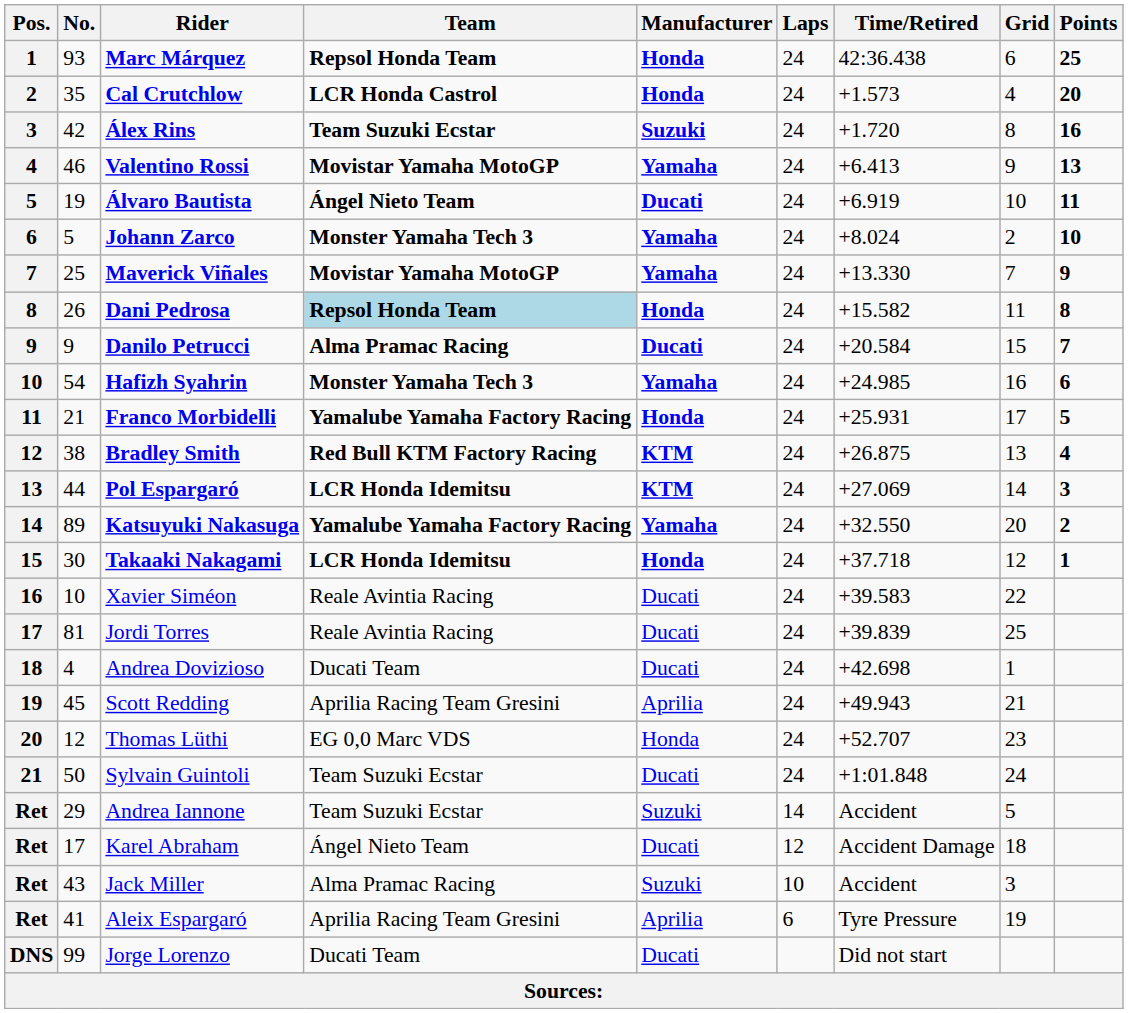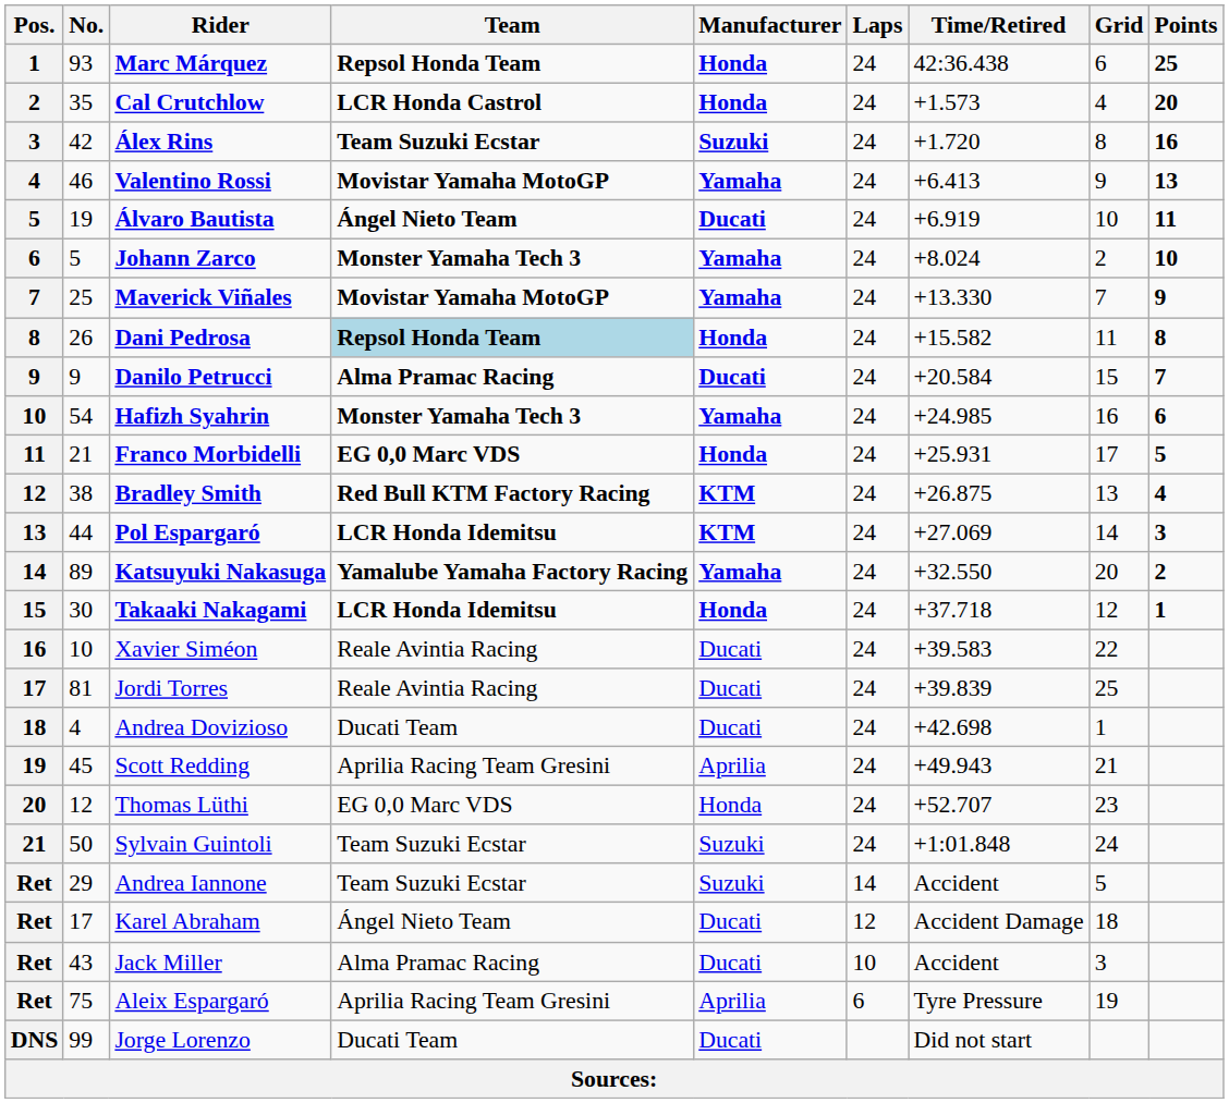 <table class="wikitable" style="font-size: 95%;">
 <tr>
 <th>Pos.</th>
 <th>No.</th>
 <th>Rider</th>
 <th>Team</th>
 <th>Manufacturer</th>
 <th>Laps</th>
 <th>Time/Retired</th>
 <th>Grid</th>
 <th>Points</th>
 </tr>
 <tr>
 <th>1</th>
 <td>93</td>
 <td> <strong><a href='#'>Marc Márquez</a></strong></td>
 <td><strong>Repsol Honda Team</strong></td>
 <td><strong><a href='#'>Honda</a></strong></td>
 <td>24</td>
 <td>42:36.438</td>
 <td>6</td>
 <td><strong>25</strong></td>
 </tr>
 <tr>
 <th>2</th>
 <td>35</td>
 <td> <strong><a href='#'>Cal Crutchlow</a></strong></td>
 <td><strong>LCR Honda Castrol</strong></td>
 <td><strong><a href='#'>Honda</a></strong></td>
 <td>24</td>
 <td>+1.573</td>
 <td>4</td>
 <td><strong>20</strong></td>
 </tr>
 <tr>
 <th>3</th>
 <td>42</td>
 <td> <strong><a href='#'>Álex Rins</a></strong></td>
 <td><strong>Team Suzuki Ecstar</strong></td>
 <td><strong><a href='#'>Suzuki</a></strong></td>
 <td>24</td>
 <td>+1.720</td>
 <td>8</td>
 <td><strong>16</strong></td>
 </tr>
 <tr>
 <th>4</th>
 <td>46</td>
 <td> <strong><a href='#'>Valentino Rossi</a></strong></td>
 <td><strong>Movistar Yamaha MotoGP</strong></td>
 <td><strong><a href='#'>Yamaha</a></strong></td>
 <td>24</td>
 <td>+6.413</td>
 <td>9</td>
 <td><strong>13</strong></td>
 </tr>
 <tr>
 <th>5</th>
 <td>19</td>
 <td> <strong><a href='#'>Álvaro Bautista</a></strong></td>
 <td><strong>Ángel Nieto Team</strong></td>
 <td><strong><a href='#'>Ducati</a></strong></td>
 <td>24</td>
 <td>+6.919</td>
 <td>10</td>
 <td><strong>11</strong></td>
 </tr>
 <tr>
 <th>6</th>
 <td>5</td>
 <td> <strong><a href='#'>Johann Zarco</a></strong></td>
 <td><strong>Monster Yamaha Tech 3</strong></td>
 <td><strong><a href='#'>Yamaha</a></strong></td>
 <td>24</td>
 <td>+8.024</td>
 <td>2</td>
 <td><strong>10</strong></td>
 </tr>
 <tr>
 <th>7</th>
 <td>25</td>
 <td> <strong><a href='#'>Maverick Viñales</a></strong></td>
 <td><strong>Movistar Yamaha MotoGP</strong></td>
 <td><strong><a href='#'>Yamaha</a></strong></td>
 <td>24</td>
 <td>+13.330</td>
 <td>7</td>
 <td><strong>9</strong></td>
 </tr>
 <tr>
 <th>8</th>
 <td>26</td>
 <td> <strong><a href='#'>Dani Pedrosa</a></strong></td>
 <td style="background: lightblue;"><strong>Repsol Honda Team</strong></td>
 <td><strong><a href='#'>Honda</a></strong></td>
 <td>24</td>
 <td>+15.582</td>
 <td>11</td>
 <td><strong>8</strong></td>
 </tr>
 <tr>
 <th>9</th>
 <td>9</td>
 <td> <strong><a href='#'>Danilo Petrucci</a></strong></td>
 <td><strong>Alma Pramac Racing</strong></td>
 <td><strong><a href='#'>Ducati</a></strong></td>
 <td>24</td>
 <td>+20.584</td>
 <td>15</td>
 <td><strong>7</strong></td>
 </tr>
 <tr>
 <th>10</th>
 <td>54</td>
 <td> <strong><a href='#'>Hafizh Syahrin</a></strong></td>
 <td><strong>Monster Yamaha Tech 3</strong></td>
 <td><strong><a href='#'>Yamaha</a></strong></td>
 <td>24</td>
 <td>+24.985</td>
 <td>16</td>
 <td><strong>6</strong></td>
 </tr>
 <tr>
 <th>11</th>
 <td>21</td>
 <td> <strong><a href='#'>Franco Morbidelli</a></strong></td>
-<td><strong>Yamalube Yamaha Factory Racing</strong></td>
+<td><strong>EG 0,0 Marc VDS</strong></td>
 <td><strong><a href='#'>Honda</a></strong></td>
 <td>24</td>
 <td>+25.931</td>
 <td>17</td>
 <td><strong>5</strong></td>
 </tr>
 <tr>
 <th>12</th>
 <td>38</td>
 <td> <strong><a href='#'>Bradley Smith</a></strong></td>
 <td><strong>Red Bull KTM Factory Racing</strong></td>
 <td><strong><a href='#'>KTM</a></strong></td>
 <td>24</td>
 <td>+26.875</td>
 <td>13</td>
 <td><strong>4</strong></td>
 </tr>
 <tr>
 <th>13</th>
 <td>44</td>
 <td> <strong><a href='#'>Pol Espargaró</a></strong></td>
 <td><strong>LCR Honda Idemitsu</strong></td>
 <td><strong><a href='#'>KTM</a></strong></td>
 <td>24</td>
 <td>+27.069</td>
 <td>14</td>
 <td><strong>3</strong></td>
 </tr>
 <tr>
 <th>14</th>
 <td>89</td>
 <td> <strong><a href='#'>Katsuyuki Nakasuga</a></strong></td>
 <td><strong>Yamalube Yamaha Factory Racing</strong></td>
 <td><strong><a href='#'>Yamaha</a></strong></td>
 <td>24</td>
 <td>+32.550</td>
 <td>20</td>
 <td><strong>2</strong></td>
 </tr>
 <tr>
 <th>15</th>
 <td>30</td>
 <td> <strong><a href='#'>Takaaki Nakagami</a></strong></td>
 <td><strong>LCR Honda Idemitsu</strong></td>
 <td><strong><a href='#'>Honda</a></strong></td>
 <td>24</td>
 <td>+37.718</td>
 <td>12</td>
 <td><strong>1</strong></td>
 </tr>
 <tr>
 <th>16</th>
 <td>10</td>
 <td> <a href='#'>Xavier Siméon</a></td>
 <td>Reale Avintia Racing</td>
 <td><a href='#'>Ducati</a></td>
 <td>24</td>
 <td>+39.583</td>
 <td>22</td>
 <td></td>
 </tr>
 <tr>
 <th>17</th>
 <td>81</td>
 <td> <a href='#'>Jordi Torres</a></td>
 <td>Reale Avintia Racing</td>
 <td><a href='#'>Ducati</a></td>
 <td>24</td>
 <td>+39.839</td>
 <td>25</td>
 <td></td>
 </tr>
 <tr>
 <th>18</th>
 <td>4</td>
 <td> <a href='#'>Andrea Dovizioso</a></td>
 <td>Ducati Team</td>
 <td><a href='#'>Ducati</a></td>
 <td>24</td>
 <td>+42.698</td>
 <td>1</td>
 <td></td>
 </tr>
 <tr>
 <th>19</th>
 <td>45</td>
 <td> <a href='#'>Scott Redding</a></td>
 <td>Aprilia Racing Team Gresini</td>
 <td><a href='#'>Aprilia</a></td>
 <td>24</td>
 <td>+49.943</td>
 <td>21</td>
 <td></td>
 </tr>
 <tr>
 <th>20</th>
 <td>12</td>
 <td> <a href='#'>Thomas Lüthi</a></td>
 <td>EG 0,0 Marc VDS</td>
 <td><a href='#'>Honda</a></td>
 <td>24</td>
 <td>+52.707</td>
 <td>23</td>
 <td></td>
 </tr>
 <tr>
 <th>21</th>
 <td>50</td>
 <td> <a href='#'>Sylvain Guintoli</a></td>
 <td>Team Suzuki Ecstar</td>
-<td><a href='#'>Ducati</a></td>
+<td><a href='#'>Suzuki</a></td>
 <td>24</td>
 <td>+1:01.848</td>
 <td>24</td>
 <td></td>
 </tr>
 <tr>
 <th>Ret</th>
 <td>29</td>
 <td> <a href='#'>Andrea Iannone</a></td>
 <td>Team Suzuki Ecstar</td>
 <td><a href='#'>Suzuki</a></td>
 <td>14</td>
 <td>Accident</td>
 <td>5</td>
 <td></td>
 </tr>
 <tr>
 <th>Ret</th>
 <td>17</td>
 <td> <a href='#'>Karel Abraham</a></td>
 <td>Ángel Nieto Team</td>
 <td><a href='#'>Ducati</a></td>
 <td>12</td>
 <td>Accident Damage</td>
 <td>18</td>
 <td></td>
 </tr>
 <tr>
 <th>Ret</th>
 <td>43</td>
 <td> <a href='#'>Jack Miller</a></td>
 <td>Alma Pramac Racing</td>
-<td><a href='#'>Suzuki</a></td>
+<td><a href='#'>Ducati</a></td>
 <td>10</td>
 <td>Accident</td>
 <td>3</td>
 <td></td>
 </tr>
 <tr>
 <th>Ret</th>
-<td>41</td>
+<td>75</td>
 <td> <a href='#'>Aleix Espargaró</a></td>
 <td>Aprilia Racing Team Gresini</td>
 <td><a href='#'>Aprilia</a></td>
 <td>6</td>
 <td>Tyre Pressure</td>
 <td>19</td>
 <td></td>
 </tr>
 <tr>
 <th>DNS</th>
 <td>99</td>
 <td> <a href='#'>Jorge Lorenzo</a></td>
 <td>Ducati Team</td>
 <td><a href='#'>Ducati</a></td>
 <td></td>
 <td>Did not start</td>
 <td></td>
 <td></td>
 </tr>
 <tr>
 <th colspan=9>Sources: </th>
 </tr>
 </table>
